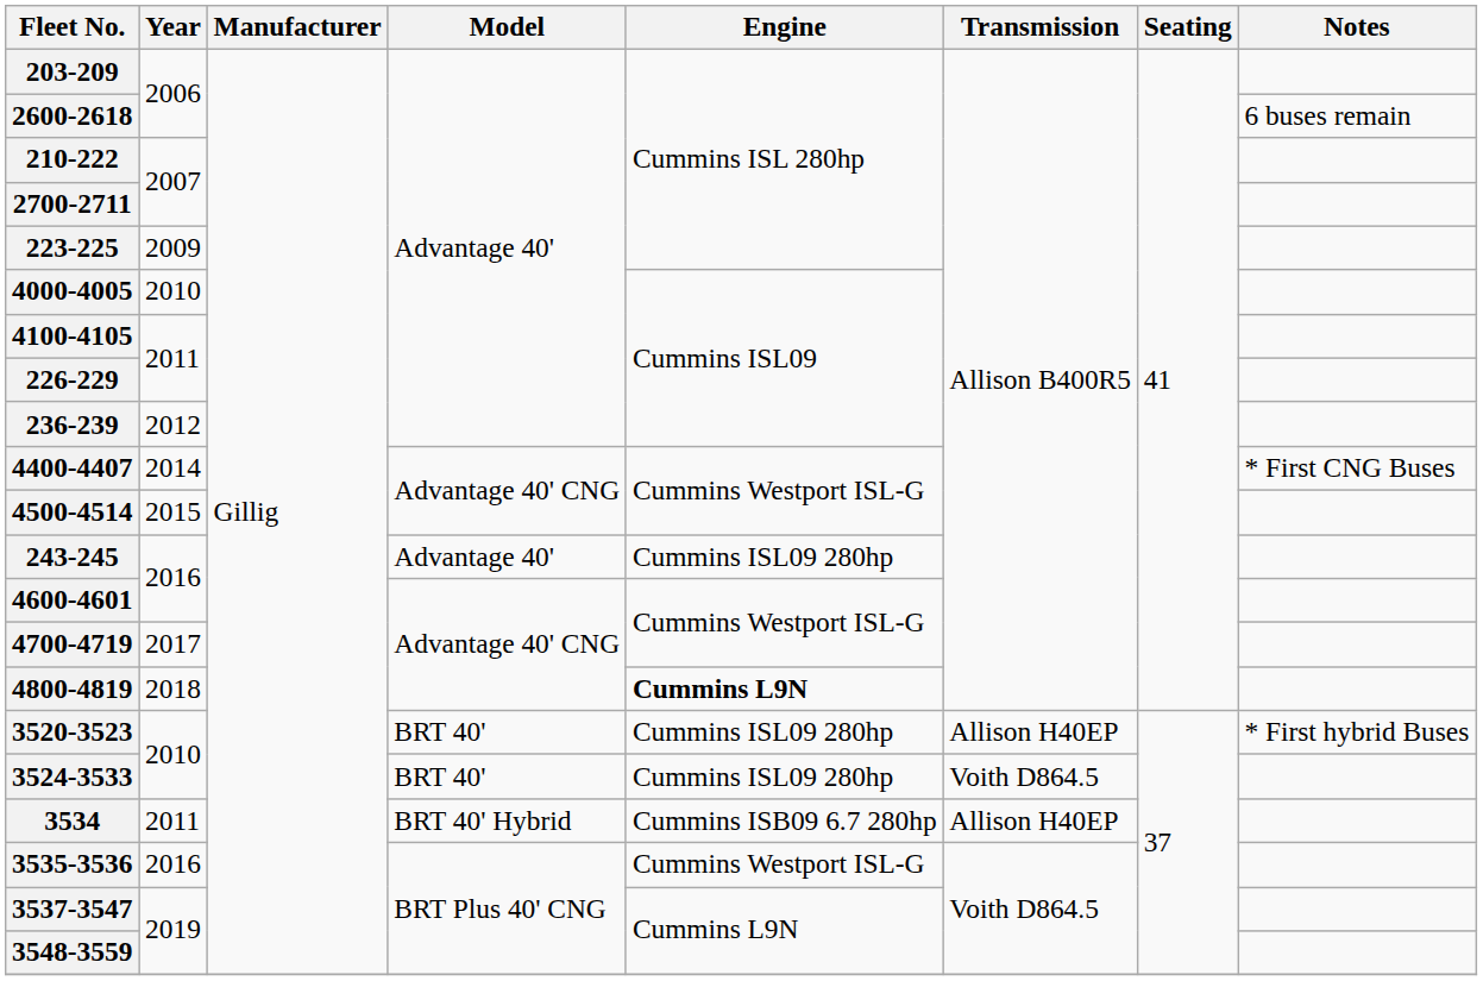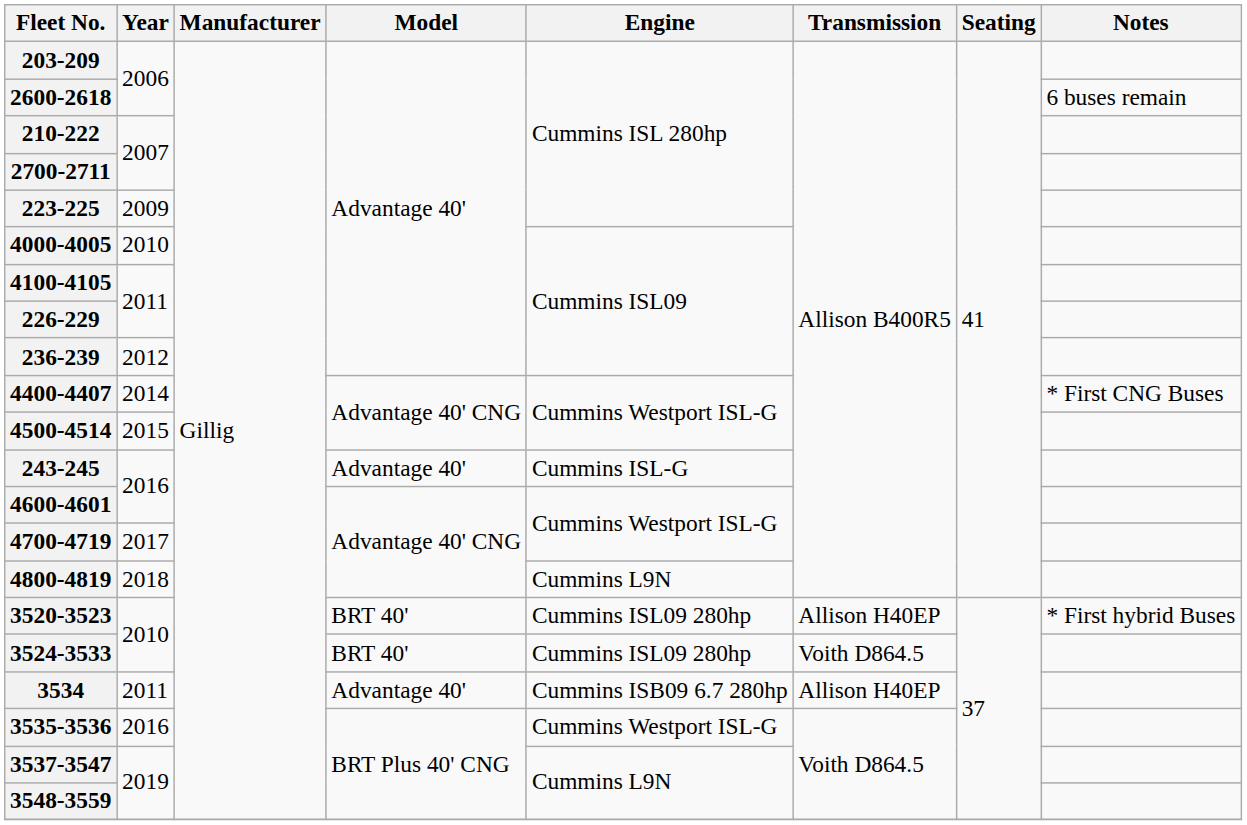 <table class="wikitable sortable">
 <tr>
 <th>Fleet No.</th>
 <th>Year</th>
 <th>Manufacturer</th>
 <th>Model</th>
 <th>Engine</th>
 <th>Transmission</th>
 <th>Seating</th>
 <th>Notes</th>
 </tr>
 <tr>
 <th>203-209</th>
 <td rowspan="2">2006</td>
 <td rowspan="21">Gillig</td>
 <td rowspan="9">Advantage 40'</td>
 <td rowspan="5">Cummins ISL 280hp</td>
 <td rowspan="15">Allison B400R5</td>
 <td rowspan="15">41</td>
 <td></td>
 </tr>
 <tr>
 <th>2600-2618</th>
 <td>6 buses remain</td>
 </tr>
 <tr>
 <th>210-222</th>
 <td rowspan="2">2007</td>
 <td></td>
 </tr>
 <tr>
 <th>2700-2711</th>
 <td></td>
 </tr>
 <tr>
 <th>223-225</th>
 <td>2009</td>
 <td></td>
 </tr>
 <tr>
 <th>4000-4005</th>
 <td>2010</td>
 <td rowspan="4">Cummins ISL09</td>
 <td></td>
 </tr>
 <tr>
 <th>4100-4105</th>
 <td rowspan="2">2011</td>
 <td></td>
 </tr>
 <tr>
 <th>226-229</th>
 <td></td>
 </tr>
 <tr>
 <th>236-239</th>
 <td>2012</td>
 <td></td>
 </tr>
 <tr>
 <th>4400-4407</th>
 <td>2014</td>
 <td rowspan="2">Advantage 40' CNG</td>
 <td rowspan="2">Cummins Westport ISL-G</td>
 <td>* First CNG Buses</td>
 </tr>
 <tr>
 <th>4500-4514</th>
 <td>2015</td>
 <td></td>
 </tr>
 <tr>
 <th>243-245</th>
 <td rowspan="2">2016</td>
 <td>Advantage 40'</td>
-<td>Cummins ISL09 280hp</td>
+<td>Cummins ISL-G</td>
 <td></td>
 </tr>
 <tr>
 <th>4600-4601</th>
 <td rowspan="3">Advantage 40' CNG</td>
 <td rowspan="2">Cummins Westport ISL-G</td>
 <td></td>
 </tr>
 <tr>
 <th>4700-4719</th>
 <td>2017</td>
 <td></td>
 </tr>
 <tr>
 <th>4800-4819</th>
 <td>2018</td>
-<td><strong>Cummins L9N</strong></td>
+<td>Cummins L9N</td>
 <td></td>
 </tr>
 <tr>
 <th>3520-3523</th>
 <td rowspan="2">2010</td>
 <td>BRT 40'</td>
 <td>Cummins ISL09 280hp</td>
 <td>Allison H40EP</td>
 <td rowspan="6">37</td>
 <td>* First hybrid Buses</td>
 </tr>
 <tr>
 <th>3524-3533</th>
 <td>BRT 40'</td>
 <td>Cummins ISL09 280hp</td>
 <td>Voith D864.5</td>
 <td></td>
 </tr>
 <tr>
 <th>3534</th>
 <td>2011</td>
-<td>BRT 40' Hybrid</td>
+<td>Advantage 40'</td>
 <td>Cummins ISB09 6.7 280hp</td>
 <td>Allison H40EP</td>
 <td></td>
 </tr>
 <tr>
 <th>3535-3536</th>
 <td>2016</td>
 <td rowspan="3">BRT Plus 40' CNG</td>
 <td>Cummins Westport ISL-G</td>
 <td rowspan="3">Voith D864.5</td>
 <td></td>
 </tr>
 <tr>
 <th>3537-3547</th>
 <td rowspan="2">2019</td>
 <td rowspan="2">Cummins L9N</td>
 <td></td>
 </tr>
 <tr>
 <th>3548-3559</th>
 <td></td>
 </tr>
 <tr>
 </tr>
 </table>
